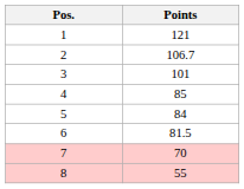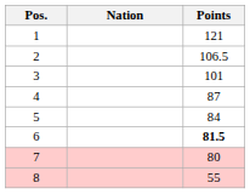 <table class="wikitable gauche" cellspacing="1" style="width:300px;">
 <tr style="background:#efefef; text-align:center;">
 <th style="width:70px;">Pos.</th>
+<th>Nation</th>
 <th style="width:70px;">Points</th>
 </tr>
 <tr style="vertical-align:top; text-align:center; background:#fff;">
 <td>1</td>
+<td style="text-align:left;"></td>
 <td>121</td>
 </tr>
 <tr style="vertical-align:top; text-align:center; background:#fff;">
 <td>2</td>
-<td>106.7</td>
+<td style="text-align:left;"></td>
+<td>106.5</td>
 </tr>
 <tr style="vertical-align:top; text-align:center; background:#fff;">
 <td>3</td>
+<td style="text-align:left;"></td>
 <td>101</td>
 </tr>
 <tr style="vertical-align:top; text-align:center; background:#fff;">
 <td>4</td>
-<td>85</td>
+<td style="text-align:left;"></td>
+<td>87</td>
 </tr>
 <tr style="vertical-align:top; text-align:center; background:#fff;">
 <td>5</td>
+<td style="text-align:left;"></td>
 <td>84</td>
 </tr>
 <tr style="vertical-align:top; text-align:center; background:#fff;">
 <td>6</td>
-<td>81.5</td>
+<td style="text-align:left;"></td>
+<td><strong>81.5</strong></td>
 </tr>
 <tr style="vertical-align:top; text-align:center; background:#ffcccc;">
 <td>7</td>
-<td>70</td>
+<td style="text-align:left;"></td>
+<td>80</td>
 </tr>
 <tr style="vertical-align:top; text-align:center; background:#ffcccc;">
 <td>8</td>
+<td style="text-align:left;"></td>
 <td>55</td>
 </tr>
 </table>
